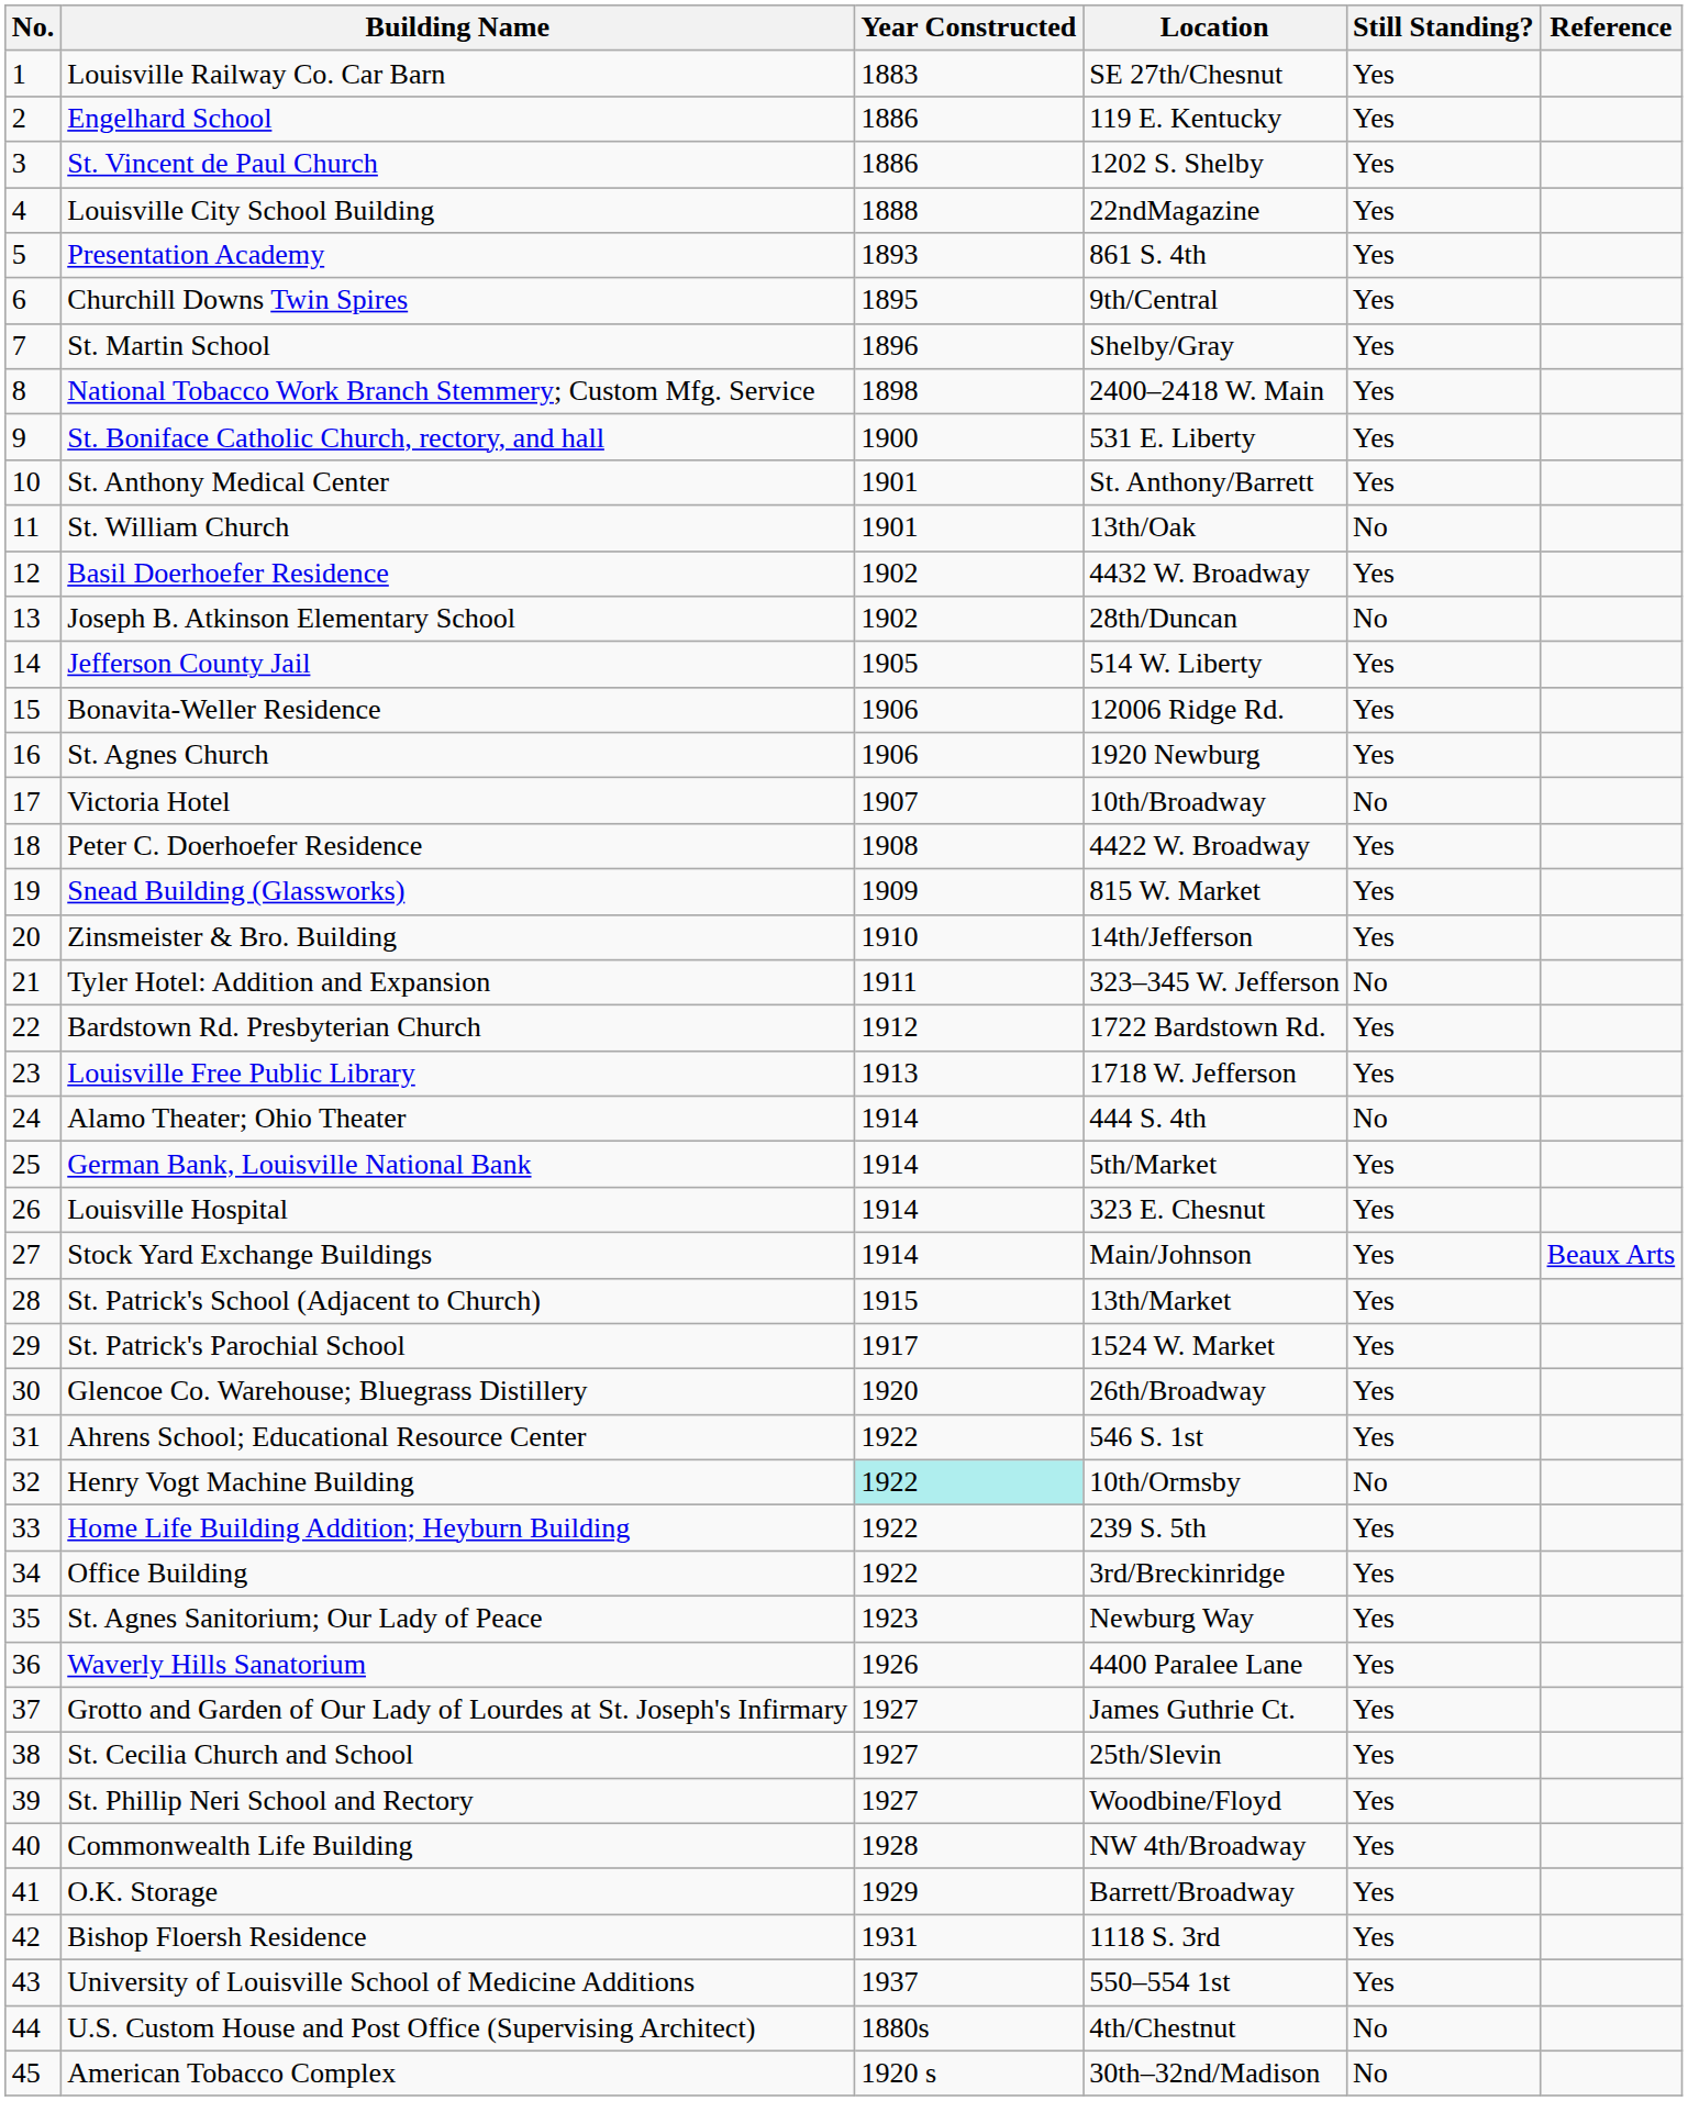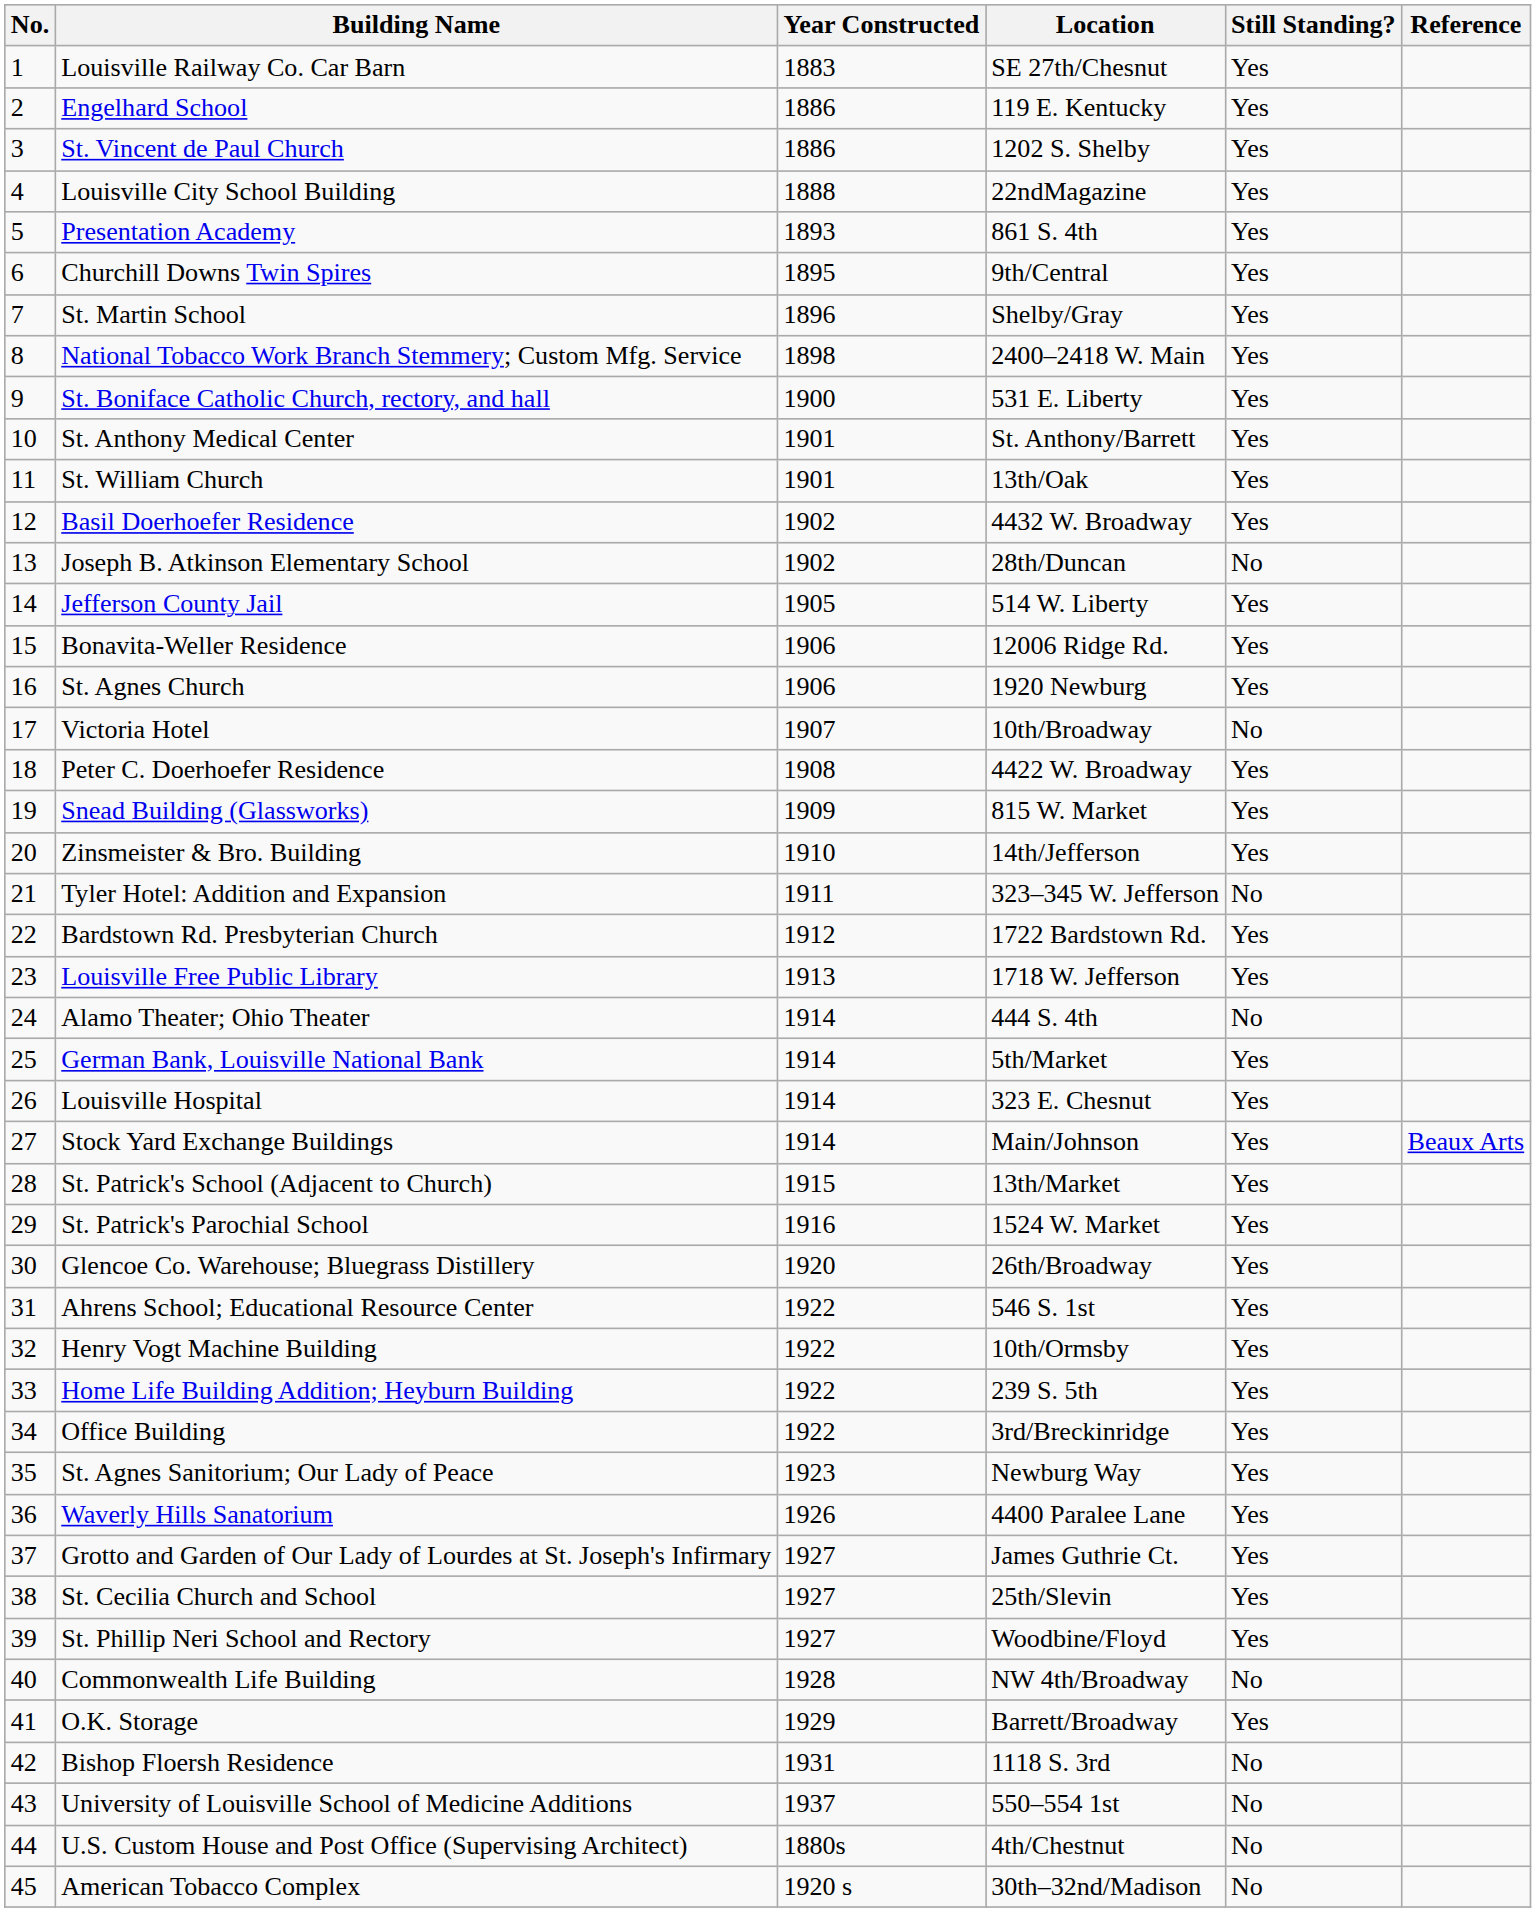 <table class="wikitable">
 <tr>
 <th>No.</th>
 <th>Building Name</th>
 <th>Year Constructed</th>
 <th>Location</th>
 <th>Still Standing?</th>
 <th>Reference</th>
 </tr>
 <tr>
 <td>1</td>
 <td>Louisville Railway Co. Car Barn</td>
 <td>1883</td>
 <td>SE 27th/Chesnut</td>
 <td>Yes</td>
 <td></td>
 </tr>
 <tr>
 <td>2</td>
 <td><a href='#'>Engelhard School</a></td>
 <td>1886</td>
 <td>119 E. Kentucky</td>
 <td>Yes</td>
 <td></td>
 </tr>
 <tr>
 <td>3</td>
 <td><a href='#'>St. Vincent de Paul Church</a></td>
 <td>1886</td>
 <td>1202 S. Shelby</td>
 <td>Yes</td>
 <td></td>
 </tr>
 <tr>
 <td>4</td>
 <td>Louisville City School Building</td>
 <td>1888</td>
 <td>22ndMagazine</td>
 <td>Yes</td>
 <td></td>
 </tr>
 <tr>
 <td>5</td>
 <td><a href='#'>Presentation Academy</a></td>
 <td>1893</td>
 <td>861 S. 4th</td>
 <td>Yes</td>
 <td></td>
 </tr>
 <tr>
 <td>6</td>
 <td>Churchill Downs <a href='#'>Twin Spires</a></td>
 <td>1895</td>
 <td>9th/Central</td>
 <td>Yes</td>
 <td></td>
 </tr>
 <tr>
 <td>7</td>
 <td>St. Martin School</td>
 <td>1896</td>
 <td>Shelby/Gray</td>
 <td>Yes</td>
 <td></td>
 </tr>
 <tr>
 <td>8</td>
 <td><a href='#'>National Tobacco Work Branch Stemmery</a>; Custom Mfg. Service</td>
 <td>1898</td>
 <td>2400–2418 W. Main</td>
 <td>Yes</td>
 <td></td>
 </tr>
 <tr>
 <td>9</td>
 <td><a href='#'>St. Boniface Catholic Church, rectory, and hall</a></td>
 <td>1900</td>
 <td>531 E. Liberty</td>
 <td>Yes</td>
 <td></td>
 </tr>
 <tr>
 <td>10</td>
 <td>St. Anthony Medical Center</td>
 <td>1901</td>
 <td>St. Anthony/Barrett</td>
 <td>Yes</td>
 <td></td>
 </tr>
 <tr>
 <td>11</td>
 <td>St. William Church</td>
 <td>1901</td>
 <td>13th/Oak</td>
-<td>No</td>
+<td>Yes</td>
 <td></td>
 </tr>
 <tr>
 <td>12</td>
 <td><a href='#'>Basil Doerhoefer Residence</a></td>
 <td>1902</td>
 <td>4432 W. Broadway</td>
 <td>Yes</td>
 <td></td>
 </tr>
 <tr>
 <td>13</td>
 <td>Joseph B. Atkinson Elementary School</td>
 <td>1902</td>
 <td>28th/Duncan</td>
 <td>No</td>
 <td></td>
 </tr>
 <tr>
 <td>14</td>
 <td><a href='#'>Jefferson County Jail</a></td>
 <td>1905</td>
 <td>514 W. Liberty</td>
 <td>Yes</td>
 <td></td>
 </tr>
 <tr>
 <td>15</td>
 <td>Bonavita-Weller Residence</td>
 <td>1906</td>
 <td>12006 Ridge Rd.</td>
 <td>Yes</td>
 <td></td>
 </tr>
 <tr>
 <td>16</td>
 <td>St. Agnes Church</td>
 <td>1906</td>
 <td>1920 Newburg</td>
 <td>Yes</td>
 <td></td>
 </tr>
 <tr>
 <td>17</td>
 <td>Victoria Hotel</td>
 <td>1907</td>
 <td>10th/Broadway</td>
 <td>No</td>
 <td></td>
 </tr>
 <tr>
 <td>18</td>
 <td>Peter C. Doerhoefer Residence</td>
 <td>1908</td>
 <td>4422 W. Broadway</td>
 <td>Yes</td>
 <td></td>
 </tr>
 <tr>
 <td>19</td>
 <td><a href='#'>Snead Building (Glassworks)</a></td>
 <td>1909</td>
 <td>815 W. Market</td>
 <td>Yes</td>
 <td></td>
 </tr>
 <tr>
 <td>20</td>
 <td>Zinsmeister & Bro. Building</td>
 <td>1910</td>
 <td>14th/Jefferson</td>
 <td>Yes</td>
 <td></td>
 </tr>
 <tr>
 <td>21</td>
 <td>Tyler Hotel: Addition and Expansion</td>
 <td>1911</td>
 <td>323–345 W. Jefferson</td>
 <td>No</td>
 <td></td>
 </tr>
 <tr>
 <td>22</td>
 <td>Bardstown Rd. Presbyterian Church</td>
 <td>1912</td>
 <td>1722 Bardstown Rd.</td>
 <td>Yes</td>
 <td></td>
 </tr>
 <tr>
 <td>23</td>
 <td><a href='#'>Louisville Free Public Library</a></td>
 <td>1913</td>
 <td>1718 W. Jefferson</td>
 <td>Yes</td>
 <td></td>
 </tr>
 <tr>
 <td>24</td>
 <td>Alamo Theater; Ohio Theater</td>
 <td>1914</td>
 <td>444 S. 4th</td>
 <td>No</td>
 <td></td>
 </tr>
 <tr>
 <td>25</td>
 <td><a href='#'>German Bank, Louisville National Bank</a></td>
 <td>1914</td>
 <td>5th/Market</td>
 <td>Yes</td>
 <td></td>
 </tr>
 <tr>
 <td>26</td>
 <td>Louisville Hospital</td>
 <td>1914</td>
 <td>323 E. Chesnut</td>
 <td>Yes</td>
 <td></td>
 </tr>
 <tr>
 <td>27</td>
 <td>Stock Yard Exchange Buildings</td>
 <td>1914</td>
 <td>Main/Johnson</td>
 <td>Yes</td>
 <td><a href='#'>Beaux Arts</a></td>
 </tr>
 <tr>
 <td>28</td>
 <td>St. Patrick's School (Adjacent to Church)</td>
 <td>1915</td>
 <td>13th/Market</td>
 <td>Yes</td>
 <td></td>
 </tr>
 <tr>
 <td>29</td>
 <td>St. Patrick's Parochial School</td>
-<td>1917</td>
+<td>1916</td>
 <td>1524 W. Market</td>
 <td>Yes</td>
 <td></td>
 </tr>
 <tr>
 <td>30</td>
 <td>Glencoe Co. Warehouse; Bluegrass Distillery</td>
 <td>1920</td>
 <td>26th/Broadway</td>
 <td>Yes</td>
 <td></td>
 </tr>
 <tr>
 <td>31</td>
 <td>Ahrens School; Educational Resource Center</td>
 <td>1922</td>
 <td>546 S. 1st</td>
 <td>Yes</td>
 <td></td>
 </tr>
 <tr>
 <td>32</td>
 <td>Henry Vogt Machine Building</td>
-<td style="background: paleturquoise;">1922</td>
+<td>1922</td>
 <td>10th/Ormsby</td>
-<td>No</td>
+<td>Yes</td>
 <td></td>
 </tr>
 <tr>
 <td>33</td>
 <td><a href='#'>Home Life Building Addition; Heyburn Building</a></td>
 <td>1922</td>
 <td>239 S. 5th</td>
 <td>Yes</td>
 <td></td>
 </tr>
 <tr>
 <td>34</td>
 <td>Office Building</td>
 <td>1922</td>
 <td>3rd/Breckinridge</td>
 <td>Yes</td>
 <td></td>
 </tr>
 <tr>
 <td>35</td>
 <td>St. Agnes Sanitorium; Our Lady of Peace</td>
 <td>1923</td>
 <td>Newburg Way</td>
 <td>Yes</td>
 <td></td>
 </tr>
 <tr>
 <td>36</td>
 <td><a href='#'>Waverly Hills Sanatorium</a></td>
 <td>1926</td>
 <td>4400 Paralee Lane</td>
 <td>Yes</td>
 <td></td>
 </tr>
 <tr>
 <td>37</td>
 <td>Grotto and Garden of Our Lady of Lourdes at St. Joseph's Infirmary</td>
 <td>1927</td>
 <td>James Guthrie Ct.</td>
 <td>Yes</td>
 <td></td>
 </tr>
 <tr>
 <td>38</td>
 <td>St. Cecilia Church and School</td>
 <td>1927</td>
 <td>25th/Slevin</td>
 <td>Yes</td>
 <td></td>
 </tr>
 <tr>
 <td>39</td>
 <td>St. Phillip Neri School and Rectory</td>
 <td>1927</td>
 <td>Woodbine/Floyd</td>
 <td>Yes</td>
 <td></td>
 </tr>
 <tr>
 <td>40</td>
 <td>Commonwealth Life Building</td>
 <td>1928</td>
 <td>NW 4th/Broadway</td>
-<td>Yes</td>
+<td>No</td>
 <td></td>
 </tr>
 <tr>
 <td>41</td>
 <td>O.K. Storage</td>
 <td>1929</td>
 <td>Barrett/Broadway</td>
 <td>Yes</td>
 <td></td>
 </tr>
 <tr>
 <td>42</td>
 <td>Bishop Floersh Residence</td>
 <td>1931</td>
 <td>1118 S. 3rd</td>
-<td>Yes</td>
+<td>No</td>
 <td></td>
 </tr>
 <tr>
 <td>43</td>
 <td>University of Louisville School of Medicine Additions</td>
 <td>1937</td>
 <td>550–554 1st</td>
-<td>Yes</td>
+<td>No</td>
 <td></td>
 </tr>
 <tr>
 <td>44</td>
 <td>U.S. Custom House and Post Office (Supervising Architect)</td>
 <td>1880s</td>
 <td>4th/Chestnut</td>
 <td>No</td>
 <td></td>
 </tr>
 <tr>
 <td>45</td>
 <td>American Tobacco Complex</td>
 <td>1920 s</td>
 <td>30th–32nd/Madison</td>
 <td>No</td>
 <td></td>
 </tr>
 </table>
